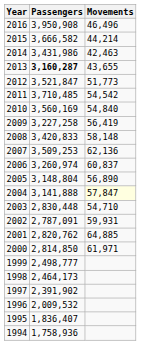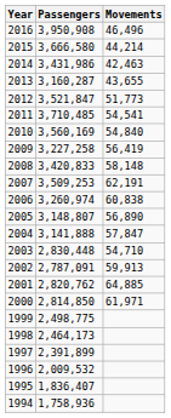 <table class="wikitable sortable" style="margin: 1em auto;">
 <tr>
 <th>Year</th>
 <th>Passengers</th>
 <th>Movements</th>
 </tr>
 <tr>
 <td>2016</td>
 <td>3,950,908</td>
 <td>46,496</td>
 </tr>
 <tr>
 <td>2015</td>
-<td>3,666,582</td>
+<td>3,666,580</td>
 <td>44,214</td>
 </tr>
 <tr>
 <td>2014</td>
 <td>3,431,986</td>
 <td>42,463</td>
 </tr>
 <tr>
 <td>2013</td>
-<td><strong>3,160,287</strong></td>
+<td>3,160,287</td>
 <td>43,655</td>
 </tr>
 <tr>
 <td>2012</td>
 <td>3,521,847</td>
 <td>51,773</td>
 </tr>
 <tr>
 <td>2011</td>
 <td>3,710,485</td>
-<td>54,542</td>
+<td>54,541</td>
 </tr>
 <tr>
 <td>2010</td>
 <td>3,560,169</td>
 <td>54,840</td>
 </tr>
 <tr>
 <td>2009</td>
 <td>3,227,258</td>
 <td>56,419</td>
 </tr>
 <tr>
 <td>2008</td>
 <td>3,420,833</td>
 <td>58,148</td>
 </tr>
 <tr>
 <td>2007</td>
 <td>3,509,253</td>
-<td>62,136</td>
+<td>62,191</td>
 </tr>
 <tr>
 <td>2006</td>
 <td>3,260,974</td>
-<td>60,837</td>
+<td>60,838</td>
 </tr>
 <tr>
 <td>2005</td>
-<td>3,148,804</td>
+<td>3,148,807</td>
 <td>56,890</td>
 </tr>
 <tr>
 <td>2004</td>
 <td>3,141,888</td>
-<td style="background: lightyellow;">57,847</td>
+<td>57,847</td>
 </tr>
 <tr>
 <td>2003</td>
 <td>2,830,448</td>
 <td>54,710</td>
 </tr>
 <tr>
 <td>2002</td>
 <td>2,787,091</td>
-<td>59,931</td>
+<td>59,913</td>
 </tr>
 <tr>
 <td>2001</td>
 <td>2,820,762</td>
 <td>64,885</td>
 </tr>
 <tr>
 <td>2000</td>
 <td>2,814,850</td>
 <td>61,971</td>
 </tr>
 <tr>
 <td>1999</td>
-<td>2,498,777</td>
+<td>2,498,775</td>
 <td></td>
 </tr>
 <tr>
 <td>1998</td>
 <td>2,464,173</td>
 <td></td>
 </tr>
 <tr>
 <td>1997</td>
-<td>2,391,902</td>
+<td>2,391,899</td>
 <td></td>
 </tr>
 <tr>
 <td>1996</td>
 <td>2,009,532</td>
 <td></td>
 </tr>
 <tr>
 <td>1995</td>
 <td>1,836,407</td>
 <td></td>
 </tr>
 <tr>
 <td>1994</td>
 <td>1,758,936</td>
 <td></td>
 </tr>
 </table>
